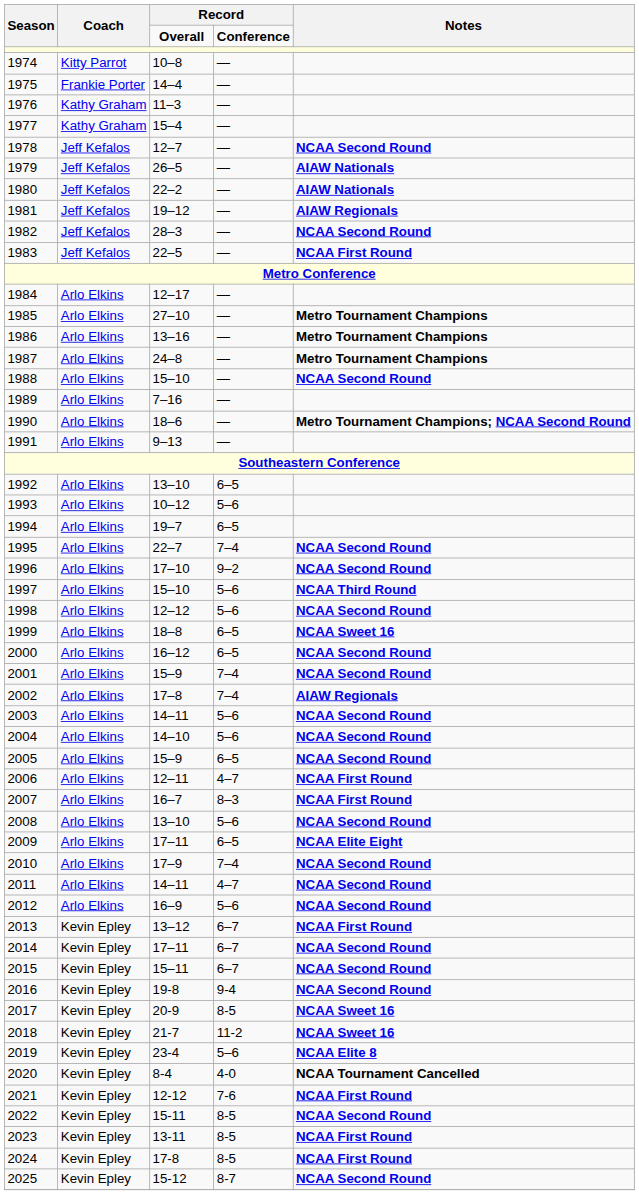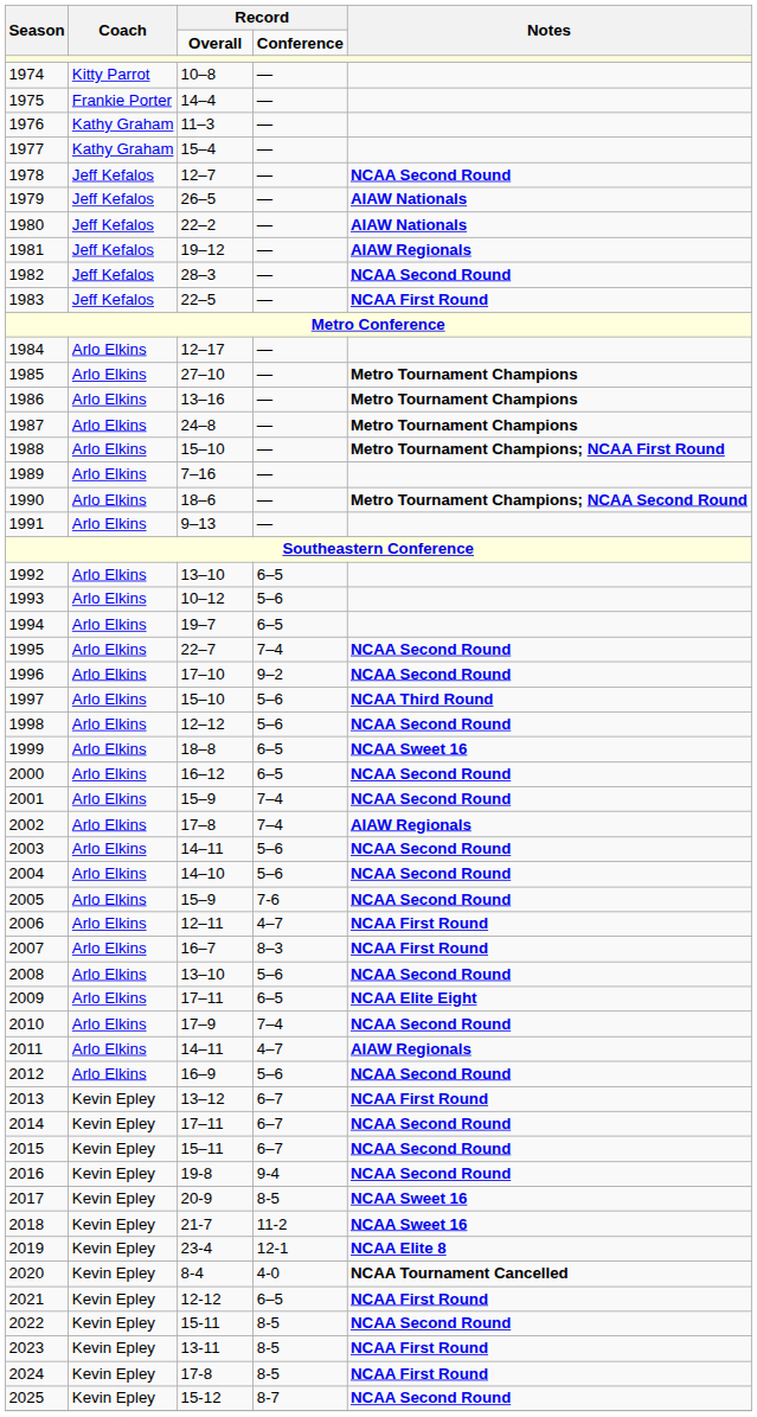 <table class="wikitable">
 <tr>
 <th rowspan="2">Season</th>
 <th rowspan="2">Coach</th>
 <th colspan="2">Record</th>
 <th rowspan="2">Notes</th>
 </tr>
 <tr>
 <td width="70px" align="center"><strong>Overall</strong></td>
 <td width="40px" align="center"><strong>Conference</strong></td>
 </tr>
 <tr style="background: #ffffdd;">
 <td colspan="5"></td>
 </tr>
 <tr>
 <td>1974</td>
 <td><a href='#'>Kitty Parrot</a></td>
 <td>10–8</td>
 <td>—</td>
 <td></td>
 </tr>
 <tr>
 <td>1975</td>
 <td><a href='#'>Frankie Porter</a></td>
 <td>14–4</td>
 <td>—</td>
 <td></td>
 </tr>
 <tr>
 <td>1976</td>
 <td><a href='#'>Kathy Graham</a></td>
 <td>11–3</td>
 <td>—</td>
 <td></td>
 </tr>
 <tr>
 <td>1977</td>
 <td><a href='#'>Kathy Graham</a></td>
 <td>15–4</td>
 <td>—</td>
 <td></td>
 </tr>
 <tr>
 <td>1978</td>
 <td><a href='#'>Jeff Kefalos</a></td>
 <td>12–7</td>
 <td>—</td>
 <td><strong><a href='#'>NCAA Second Round</a></strong></td>
 </tr>
 <tr>
 <td>1979</td>
 <td><a href='#'>Jeff Kefalos</a></td>
 <td>26–5</td>
 <td>—</td>
 <td><strong><a href='#'>AIAW Nationals</a></strong></td>
 </tr>
 <tr>
 <td>1980</td>
 <td><a href='#'>Jeff Kefalos</a></td>
 <td>22–2</td>
 <td>—</td>
 <td><strong><a href='#'>AIAW Nationals</a></strong></td>
 </tr>
 <tr>
 <td>1981</td>
 <td><a href='#'>Jeff Kefalos</a></td>
 <td>19–12</td>
 <td>—</td>
 <td><strong><a href='#'>AIAW Regionals</a></strong></td>
 </tr>
 <tr>
 <td>1982</td>
 <td><a href='#'>Jeff Kefalos</a></td>
 <td>28–3</td>
 <td>—</td>
 <td><strong><a href='#'>NCAA Second Round</a></strong></td>
 </tr>
 <tr>
 <td>1983</td>
 <td><a href='#'>Jeff Kefalos</a></td>
 <td>22–5</td>
 <td>—</td>
 <td><strong><a href='#'>NCAA First Round</a></strong></td>
 </tr>
 <tr style="background: #ffffdd;">
 <td colspan="5" style="text-align:center;"><strong><a href='#'>Metro Conference</a></strong></td>
 </tr>
 <tr>
 <td>1984</td>
 <td><a href='#'>Arlo Elkins</a></td>
 <td>12–17</td>
 <td>—</td>
 <td></td>
 </tr>
 <tr>
 <td>1985</td>
 <td><a href='#'>Arlo Elkins</a></td>
 <td>27–10</td>
 <td>—</td>
 <td><strong>Metro Tournament Champions</strong></td>
 </tr>
 <tr>
 <td>1986</td>
 <td><a href='#'>Arlo Elkins</a></td>
 <td>13–16</td>
 <td>—</td>
 <td><strong>Metro Tournament Champions</strong></td>
 </tr>
 <tr>
 <td>1987</td>
 <td><a href='#'>Arlo Elkins</a></td>
 <td>24–8</td>
 <td>—</td>
 <td><strong>Metro Tournament Champions</strong></td>
 </tr>
 <tr>
 <td>1988</td>
 <td><a href='#'>Arlo Elkins</a></td>
 <td>15–10</td>
 <td>—</td>
-<td><strong><a href='#'>NCAA Second Round</a></strong></td>
+<td><strong>Metro Tournament Champions; <a href='#'>NCAA First Round</a></strong></td>
 </tr>
 <tr>
 <td>1989</td>
 <td><a href='#'>Arlo Elkins</a></td>
 <td>7–16</td>
 <td>—</td>
 <td></td>
 </tr>
 <tr>
 <td>1990</td>
 <td><a href='#'>Arlo Elkins</a></td>
 <td>18–6</td>
 <td>—</td>
 <td><strong>Metro Tournament Champions; <a href='#'>NCAA Second Round</a></strong></td>
 </tr>
 <tr>
 <td>1991</td>
 <td><a href='#'>Arlo Elkins</a></td>
 <td>9–13</td>
 <td>—</td>
 <td></td>
 </tr>
 <tr style="background: #ffffdd;">
 <td colspan="5" style="text-align:center;"><strong><a href='#'>Southeastern Conference</a></strong></td>
 </tr>
 <tr>
 <td>1992</td>
 <td><a href='#'>Arlo Elkins</a></td>
 <td>13–10</td>
 <td>6–5</td>
 <td></td>
 </tr>
 <tr>
 <td>1993</td>
 <td><a href='#'>Arlo Elkins</a></td>
 <td>10–12</td>
 <td>5–6</td>
 <td></td>
 </tr>
 <tr>
 <td>1994</td>
 <td><a href='#'>Arlo Elkins</a></td>
 <td>19–7</td>
 <td>6–5</td>
 <td></td>
 </tr>
 <tr>
 <td>1995</td>
 <td><a href='#'>Arlo Elkins</a></td>
 <td>22–7</td>
 <td>7–4</td>
 <td><strong><a href='#'>NCAA Second Round</a></strong></td>
 </tr>
 <tr>
 <td>1996</td>
 <td><a href='#'>Arlo Elkins</a></td>
 <td>17–10</td>
 <td>9–2</td>
 <td><strong><a href='#'>NCAA Second Round</a></strong></td>
 </tr>
 <tr>
 <td>1997</td>
 <td><a href='#'>Arlo Elkins</a></td>
 <td>15–10</td>
 <td>5–6</td>
 <td><strong><a href='#'>NCAA Third Round</a></strong></td>
 </tr>
 <tr>
 <td>1998</td>
 <td><a href='#'>Arlo Elkins</a></td>
 <td>12–12</td>
 <td>5–6</td>
 <td><strong><a href='#'>NCAA Second Round</a></strong></td>
 </tr>
 <tr>
 <td>1999</td>
 <td><a href='#'>Arlo Elkins</a></td>
 <td>18–8</td>
 <td>6–5</td>
 <td><strong><a href='#'>NCAA Sweet 16</a></strong></td>
 </tr>
 <tr>
 <td>2000</td>
 <td><a href='#'>Arlo Elkins</a></td>
 <td>16–12</td>
 <td>6–5</td>
 <td><strong><a href='#'>NCAA Second Round</a></strong></td>
 </tr>
 <tr>
 <td>2001</td>
 <td><a href='#'>Arlo Elkins</a></td>
 <td>15–9</td>
 <td>7–4</td>
 <td><strong><a href='#'>NCAA Second Round</a></strong></td>
 </tr>
 <tr>
 <td>2002</td>
 <td><a href='#'>Arlo Elkins</a></td>
 <td>17–8</td>
 <td>7–4</td>
 <td><strong><a href='#'>AIAW Regionals</a></strong></td>
 </tr>
 <tr>
 <td>2003</td>
 <td><a href='#'>Arlo Elkins</a></td>
 <td>14–11</td>
 <td>5–6</td>
 <td><strong><a href='#'>NCAA Second Round</a></strong></td>
 </tr>
 <tr>
 <td>2004</td>
 <td><a href='#'>Arlo Elkins</a></td>
 <td>14–10</td>
 <td>5–6</td>
 <td><strong><a href='#'>NCAA Second Round</a></strong></td>
 </tr>
 <tr>
 <td>2005</td>
 <td><a href='#'>Arlo Elkins</a></td>
 <td>15–9</td>
-<td>6–5</td>
+<td>7-6</td>
 <td><strong><a href='#'>NCAA Second Round</a></strong></td>
 </tr>
 <tr>
 <td>2006</td>
 <td><a href='#'>Arlo Elkins</a></td>
 <td>12–11</td>
 <td>4–7</td>
 <td><strong><a href='#'>NCAA First Round</a></strong></td>
 </tr>
 <tr>
 <td>2007</td>
 <td><a href='#'>Arlo Elkins</a></td>
 <td>16–7</td>
 <td>8–3</td>
 <td><strong><a href='#'>NCAA First Round</a></strong></td>
 </tr>
 <tr>
 <td>2008</td>
 <td><a href='#'>Arlo Elkins</a></td>
 <td>13–10</td>
 <td>5–6</td>
 <td><strong><a href='#'>NCAA Second Round</a></strong></td>
 </tr>
 <tr>
 <td>2009</td>
 <td><a href='#'>Arlo Elkins</a></td>
 <td>17–11</td>
 <td>6–5</td>
 <td><strong><a href='#'>NCAA Elite Eight</a></strong></td>
 </tr>
 <tr>
 <td>2010</td>
 <td><a href='#'>Arlo Elkins</a></td>
 <td>17–9</td>
 <td>7–4</td>
 <td><strong><a href='#'>NCAA Second Round</a></strong></td>
 </tr>
 <tr>
 <td>2011</td>
 <td><a href='#'>Arlo Elkins</a></td>
 <td>14–11</td>
 <td>4–7</td>
-<td><strong><a href='#'>NCAA Second Round</a></strong></td>
+<td><strong><a href='#'>AIAW Regionals</a></strong></td>
 </tr>
 <tr>
 <td>2012</td>
 <td><a href='#'>Arlo Elkins</a></td>
 <td>16–9</td>
 <td>5–6</td>
 <td><strong><a href='#'>NCAA Second Round</a></strong></td>
 </tr>
 <tr>
 <td>2013</td>
 <td>Kevin Epley</td>
 <td>13–12</td>
 <td>6–7</td>
 <td><strong><a href='#'>NCAA First Round</a></strong></td>
 </tr>
 <tr>
 <td>2014</td>
 <td>Kevin Epley</td>
 <td>17–11</td>
 <td>6–7</td>
 <td><strong><a href='#'>NCAA Second Round</a></strong></td>
 </tr>
 <tr>
 <td>2015</td>
 <td>Kevin Epley</td>
 <td>15–11</td>
 <td>6–7</td>
 <td><strong><a href='#'>NCAA Second Round</a></strong></td>
 </tr>
 <tr>
 <td>2016</td>
 <td>Kevin Epley</td>
 <td>19-8</td>
 <td>9-4</td>
 <td><strong><a href='#'>NCAA Second Round</a></strong></td>
 </tr>
 <tr>
 <td>2017</td>
 <td>Kevin Epley</td>
 <td>20-9</td>
 <td>8-5</td>
 <td><strong><a href='#'>NCAA Sweet 16</a></strong></td>
 </tr>
 <tr>
 <td>2018</td>
 <td>Kevin Epley</td>
 <td>21-7</td>
 <td>11-2</td>
 <td><strong><a href='#'>NCAA Sweet 16</a></strong></td>
 </tr>
 <tr>
 <td>2019</td>
 <td>Kevin Epley</td>
 <td>23-4</td>
-<td>5–6</td>
+<td>12-1</td>
 <td><strong><a href='#'>NCAA Elite 8</a></strong></td>
 </tr>
 <tr>
 <td>2020</td>
 <td>Kevin Epley</td>
 <td>8-4</td>
 <td>4-0</td>
 <td><strong>NCAA Tournament Cancelled</strong></td>
 </tr>
 <tr>
 <td>2021</td>
 <td>Kevin Epley</td>
 <td>12-12</td>
-<td>7-6</td>
+<td>6–5</td>
 <td><strong><a href='#'>NCAA First Round</a></strong></td>
 </tr>
 <tr>
 <td>2022</td>
 <td>Kevin Epley</td>
 <td>15-11</td>
 <td>8-5</td>
 <td><strong><a href='#'>NCAA Second Round</a></strong></td>
 </tr>
 <tr>
 <td>2023</td>
 <td>Kevin Epley</td>
 <td>13-11</td>
 <td>8-5</td>
 <td><strong><a href='#'>NCAA First Round</a></strong></td>
 </tr>
 <tr>
 <td>2024</td>
 <td>Kevin Epley</td>
 <td>17-8</td>
 <td>8-5</td>
 <td><strong><a href='#'>NCAA First Round</a></strong></td>
 </tr>
 <tr>
 <td>2025</td>
 <td>Kevin Epley</td>
 <td>15-12</td>
 <td>8-7</td>
 <td><strong><a href='#'>NCAA Second Round</a></strong></td>
 </tr>
 <tr>
 </tr>
 </table>
